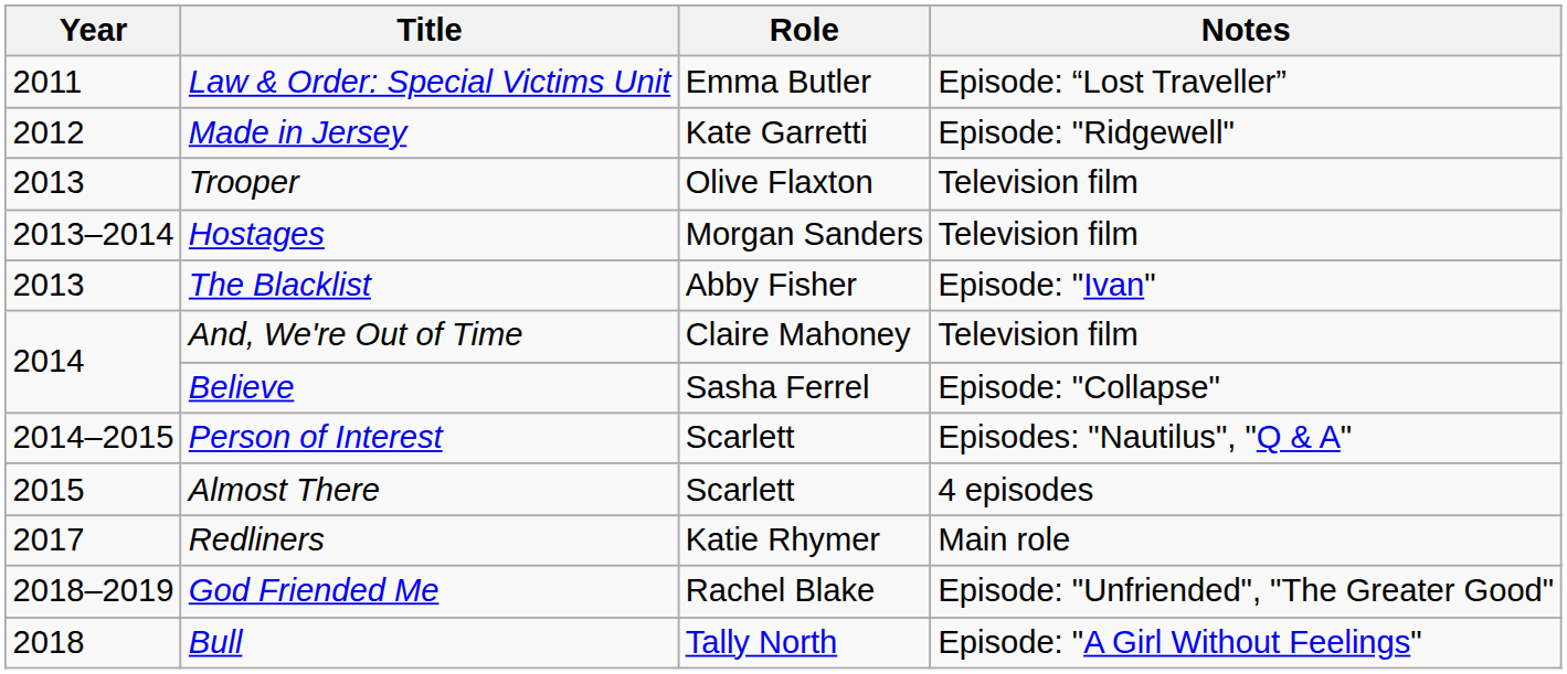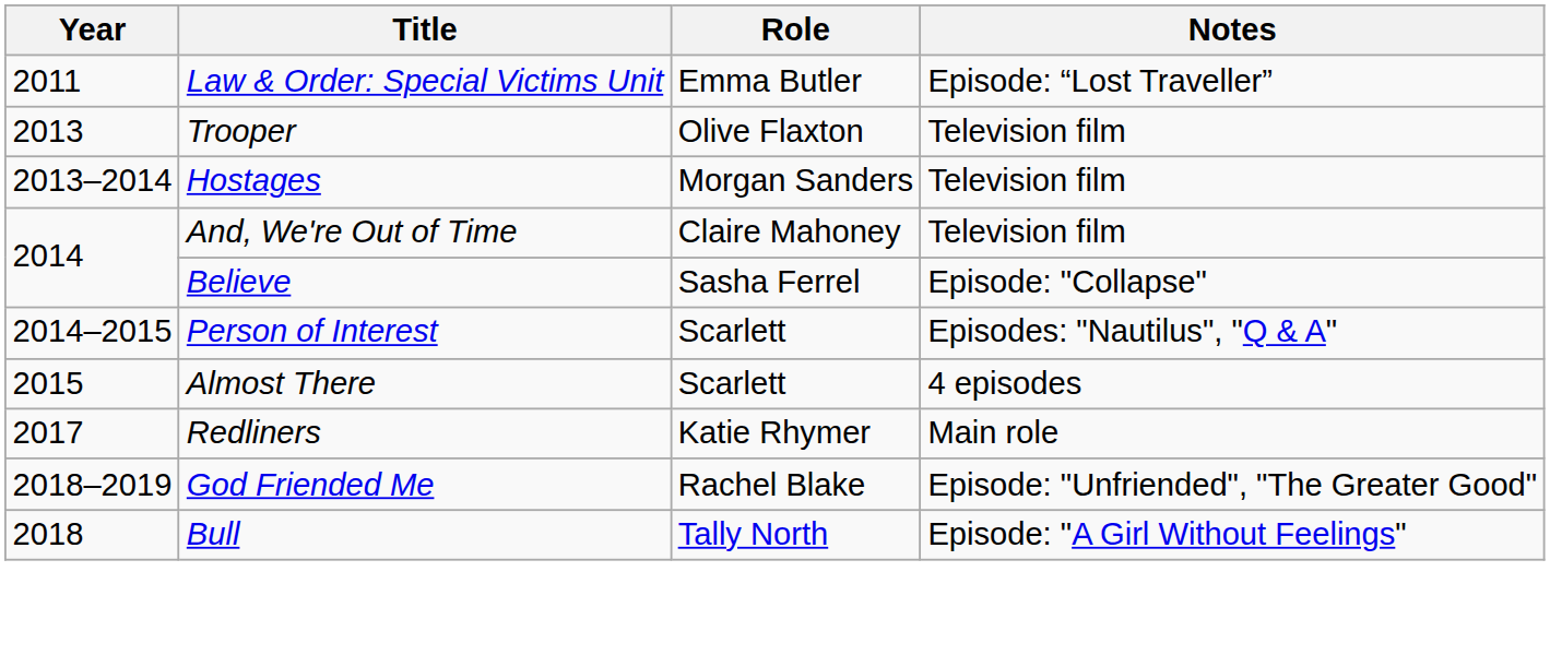 <table class="wikitable sortable">
 <tr>
 <th>Year</th>
 <th>Title</th>
 <th>Role</th>
 <th class="unsortable">Notes</th>
 </tr>
 <tr>
 <td>2011</td>
 <td><em><a href='#'>Law & Order: Special Victims Unit</a></em></td>
 <td>Emma Butler</td>
 <td>Episode: “Lost Traveller”</td>
 </tr>
 <tr>
-<td>2012</td>
-<td><em><a href='#'>Made in Jersey</a></em></td>
-<td>Kate Garretti</td>
-<td>Episode: "Ridgewell"</td>
-</tr>
-<tr>
 <td>2013</td>
 <td><em>Trooper</em></td>
 <td>Olive Flaxton</td>
 <td>Television film</td>
 </tr>
 <tr>
 <td>2013–2014</td>
 <td><em><a href='#'>Hostages</a></em></td>
 <td>Morgan Sanders</td>
 <td>Television film</td>
-</tr>
-<tr>
-<td>2013</td>
-<td data-sort-value="Blacklist"><em><a href='#'>The Blacklist</a></em></td>
-<td>Abby Fisher</td>
-<td>Episode: "<a href='#'>Ivan</a>"</td>
 </tr>
 <tr>
 <td rowspan="2">2014</td>
 <td><em>And, We're Out of Time</em></td>
 <td>Claire Mahoney</td>
 <td>Television film</td>
 </tr>
 <tr>
 <td><em><a href='#'>Believe</a></em></td>
 <td>Sasha Ferrel</td>
 <td>Episode: "Collapse"</td>
 </tr>
 <tr>
 <td>2014–2015</td>
 <td><em><a href='#'>Person of Interest</a></em></td>
 <td>Scarlett</td>
 <td>Episodes: "Nautilus", "<a href='#'>Q & A</a>"</td>
 </tr>
 <tr>
 <td>2015</td>
 <td><em>Almost There</em></td>
 <td>Scarlett</td>
 <td>4 episodes</td>
 </tr>
 <tr>
 <td>2017</td>
 <td><em>Redliners</em></td>
 <td>Katie Rhymer</td>
 <td>Main role</td>
 </tr>
 <tr>
 <td>2018–2019</td>
 <td><em><a href='#'>God Friended Me</a></em></td>
 <td>Rachel Blake</td>
 <td>Episode: "Unfriended", "The Greater Good"</td>
 </tr>
 <tr>
 <td>2018</td>
 <td><em><a href='#'>Bull</a></em></td>
 <td><a href='#'>Tally North</a></td>
 <td>Episode: "<a href='#'>A Girl Without Feelings</a>"</td>
 </tr>
 </table>
